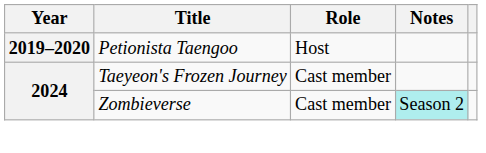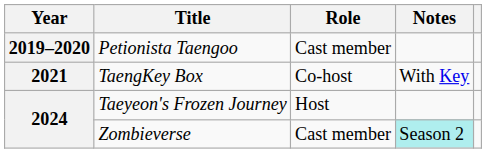 <table class="wikitable plainrowheaders sortable">
 <tr>
 <th scope="col">Year</th>
 <th scope="col">Title</th>
 <th scope="col">Role</th>
 <th scope="col">Notes</th>
 <th scope="col" class="unsortable"></th>
 </tr>
 <tr>
 <th scope="row">2019–2020</th>
 <td><em>Petionista Taengoo</em></td>
-<td>Host</td>
+<td>Cast member</td>
 <td></td>
+<td style="text-align:center"></td>
+</tr>
+<tr>
+<th scope="row">2021</th>
+<td><em>TaengKey Box</em></td>
+<td>Co-host</td>
+<td>With <a href='#'>Key</a></td>
 <td style="text-align:center"></td>
 </tr>
 <tr>
 <th scope="row" rowspan="2">2024</th>
 <td><em>Taeyeon's Frozen Journey</em></td>
-<td>Cast member</td>
+<td>Host</td>
 <td></td>
 <td style="text-align:center"></td>
 </tr>
 <tr>
 <td><em>Zombieverse</em></td>
 <td>Cast member</td>
 <td style="background: paleturquoise;">Season 2</td>
 <td style="text-align:center"></td>
 </tr>
 </table>
